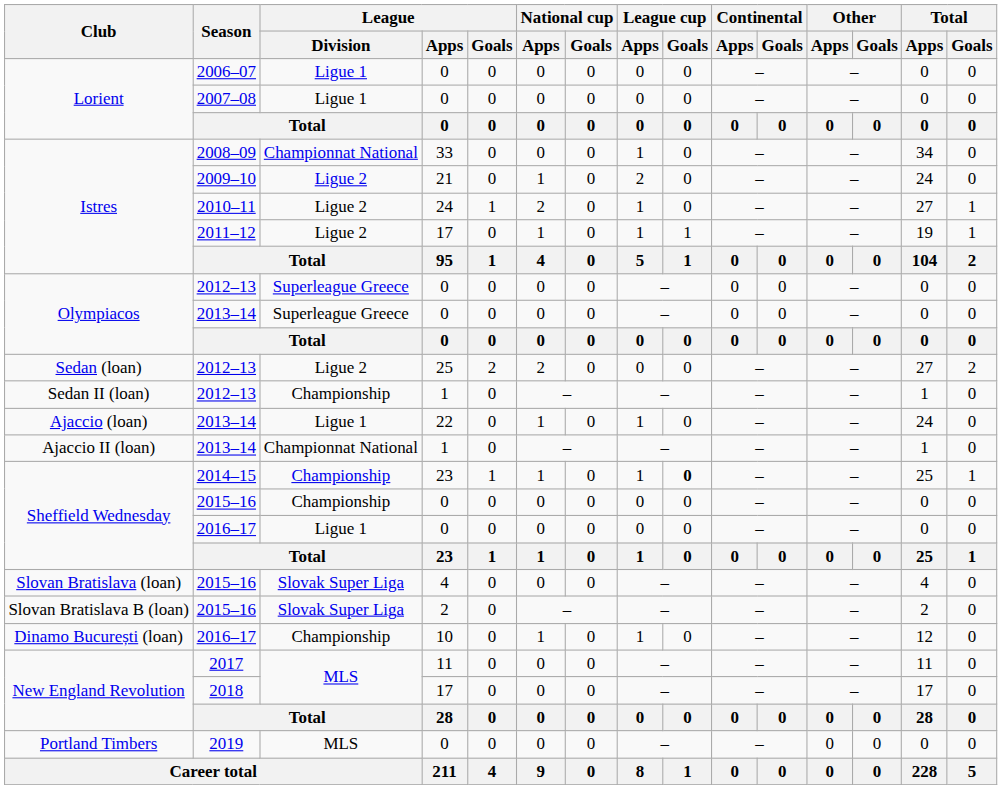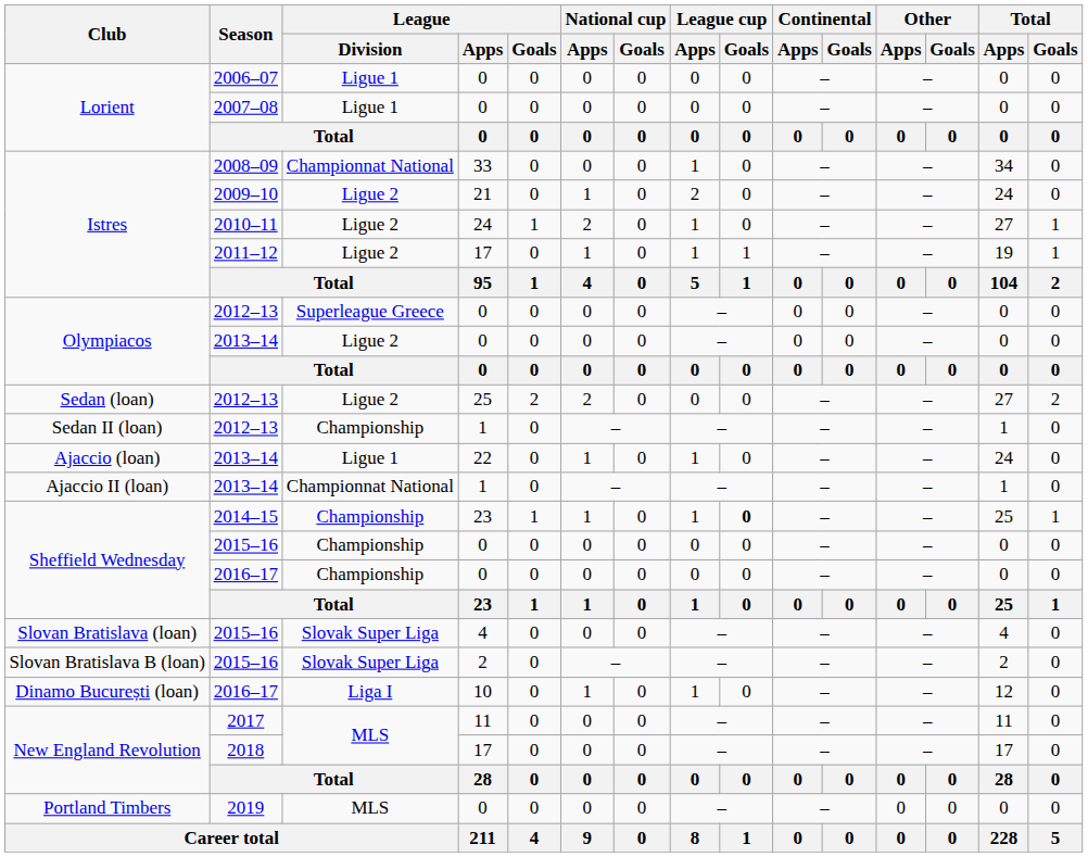 <table class="wikitable" style="text-align:center">
 <tr>
 <th rowspan="2">Club</th>
 <th rowspan="2">Season</th>
 <th colspan="3">League</th>
 <th colspan="2">National cup</th>
 <th colspan="2">League cup</th>
 <th colspan="2">Continental</th>
 <th colspan="2">Other</th>
 <th colspan="2">Total</th>
 </tr>
 <tr>
 <th>Division</th>
 <th>Apps</th>
 <th>Goals</th>
 <th>Apps</th>
 <th>Goals</th>
 <th>Apps</th>
 <th>Goals</th>
 <th>Apps</th>
 <th>Goals</th>
 <th>Apps</th>
 <th>Goals</th>
 <th>Apps</th>
 <th>Goals</th>
 </tr>
 <tr>
 <td rowspan="3"><a href='#'>Lorient</a></td>
 <td><a href='#'>2006–07</a></td>
 <td><a href='#'>Ligue 1</a></td>
 <td>0</td>
 <td>0</td>
 <td>0</td>
 <td>0</td>
 <td>0</td>
 <td>0</td>
 <td colspan="2">–</td>
 <td colspan="2">–</td>
 <td>0</td>
 <td>0</td>
 </tr>
 <tr>
 <td><a href='#'>2007–08</a></td>
 <td>Ligue 1</td>
 <td>0</td>
 <td>0</td>
 <td>0</td>
 <td>0</td>
 <td>0</td>
 <td>0</td>
 <td colspan="2">–</td>
 <td colspan="2">–</td>
 <td>0</td>
 <td>0</td>
 </tr>
 <tr>
 <th colspan="2">Total</th>
 <th>0</th>
 <th>0</th>
 <th>0</th>
 <th>0</th>
 <th>0</th>
 <th>0</th>
 <th>0</th>
 <th>0</th>
 <th>0</th>
 <th>0</th>
 <th>0</th>
 <th>0</th>
 </tr>
 <tr>
 <td rowspan="5"><a href='#'>Istres</a></td>
 <td><a href='#'>2008–09</a></td>
 <td><a href='#'>Championnat National</a></td>
 <td>33</td>
 <td>0</td>
 <td>0</td>
 <td>0</td>
 <td>1</td>
 <td>0</td>
 <td colspan="2">–</td>
 <td colspan="2">–</td>
 <td>34</td>
 <td>0</td>
 </tr>
 <tr>
 <td><a href='#'>2009–10</a></td>
 <td><a href='#'>Ligue 2</a></td>
 <td>21</td>
 <td>0</td>
 <td>1</td>
 <td>0</td>
 <td>2</td>
 <td>0</td>
 <td colspan="2">–</td>
 <td colspan="2">–</td>
 <td>24</td>
 <td>0</td>
 </tr>
 <tr>
 <td><a href='#'>2010–11</a></td>
 <td>Ligue 2</td>
 <td>24</td>
 <td>1</td>
 <td>2</td>
 <td>0</td>
 <td>1</td>
 <td>0</td>
 <td colspan="2">–</td>
 <td colspan="2">–</td>
 <td>27</td>
 <td>1</td>
 </tr>
 <tr>
 <td><a href='#'>2011–12</a></td>
 <td>Ligue 2</td>
 <td>17</td>
 <td>0</td>
 <td>1</td>
 <td>0</td>
 <td>1</td>
 <td>1</td>
 <td colspan="2">–</td>
 <td colspan="2">–</td>
 <td>19</td>
 <td>1</td>
 </tr>
 <tr>
 <th colspan="2">Total</th>
 <th>95</th>
 <th>1</th>
 <th>4</th>
 <th>0</th>
 <th>5</th>
 <th>1</th>
 <th>0</th>
 <th>0</th>
 <th>0</th>
 <th>0</th>
 <th>104</th>
 <th>2</th>
 </tr>
 <tr>
 <td rowspan="3"><a href='#'>Olympiacos</a></td>
 <td><a href='#'>2012–13</a></td>
 <td><a href='#'>Superleague Greece</a></td>
 <td>0</td>
 <td>0</td>
 <td>0</td>
 <td>0</td>
 <td colspan="2">–</td>
 <td>0</td>
 <td>0</td>
 <td colspan="2">–</td>
 <td>0</td>
 <td>0</td>
 </tr>
 <tr>
 <td><a href='#'>2013–14</a></td>
-<td>Superleague Greece</td>
+<td>Ligue 2</td>
 <td>0</td>
 <td>0</td>
 <td>0</td>
 <td>0</td>
 <td colspan="2">–</td>
 <td>0</td>
 <td>0</td>
 <td colspan="2">–</td>
 <td>0</td>
 <td>0</td>
 </tr>
 <tr>
 <th colspan="2">Total</th>
 <th>0</th>
 <th>0</th>
 <th>0</th>
 <th>0</th>
 <th>0</th>
 <th>0</th>
 <th>0</th>
 <th>0</th>
 <th>0</th>
 <th>0</th>
 <th>0</th>
 <th>0</th>
 </tr>
 <tr>
 <td><a href='#'>Sedan</a> (loan)</td>
 <td><a href='#'>2012–13</a></td>
 <td>Ligue 2</td>
 <td>25</td>
 <td>2</td>
 <td>2</td>
 <td>0</td>
 <td>0</td>
 <td>0</td>
 <td colspan="2">–</td>
 <td colspan="2">–</td>
 <td>27</td>
 <td>2</td>
 </tr>
 <tr>
 <td>Sedan II (loan)</td>
 <td><a href='#'>2012–13</a></td>
 <td>Championship</td>
 <td>1</td>
 <td>0</td>
 <td colspan="2">–</td>
 <td colspan="2">–</td>
 <td colspan="2">–</td>
 <td colspan="2">–</td>
 <td>1</td>
 <td>0</td>
 </tr>
 <tr>
 <td><a href='#'>Ajaccio</a> (loan)</td>
 <td><a href='#'>2013–14</a></td>
 <td>Ligue 1</td>
 <td>22</td>
 <td>0</td>
 <td>1</td>
 <td>0</td>
 <td>1</td>
 <td>0</td>
 <td colspan="2">–</td>
 <td colspan="2">–</td>
 <td>24</td>
 <td>0</td>
 </tr>
 <tr>
 <td>Ajaccio II (loan)</td>
 <td><a href='#'>2013–14</a></td>
 <td>Championnat National</td>
 <td>1</td>
 <td>0</td>
 <td colspan="2">–</td>
 <td colspan="2">–</td>
 <td colspan="2">–</td>
 <td colspan="2">–</td>
 <td>1</td>
 <td>0</td>
 </tr>
 <tr>
 <td rowspan="4"><a href='#'>Sheffield Wednesday</a></td>
 <td><a href='#'>2014–15</a></td>
 <td><a href='#'>Championship</a></td>
 <td>23</td>
 <td>1</td>
 <td>1</td>
 <td>0</td>
 <td>1</td>
 <td><strong>0</strong></td>
 <td colspan="2">–</td>
 <td colspan="2">–</td>
 <td>25</td>
 <td>1</td>
 </tr>
 <tr>
 <td><a href='#'>2015–16</a></td>
 <td>Championship</td>
 <td>0</td>
 <td>0</td>
 <td>0</td>
 <td>0</td>
 <td>0</td>
 <td>0</td>
 <td colspan="2">–</td>
 <td colspan="2">–</td>
 <td>0</td>
 <td>0</td>
 </tr>
 <tr>
 <td><a href='#'>2016–17</a></td>
-<td>Ligue 1</td>
+<td>Championship</td>
 <td>0</td>
 <td>0</td>
 <td>0</td>
 <td>0</td>
 <td>0</td>
 <td>0</td>
 <td colspan="2">–</td>
 <td colspan="2">–</td>
 <td>0</td>
 <td>0</td>
 </tr>
 <tr>
 <th colspan="2">Total</th>
 <th>23</th>
 <th>1</th>
 <th>1</th>
 <th>0</th>
 <th>1</th>
 <th>0</th>
 <th>0</th>
 <th>0</th>
 <th>0</th>
 <th>0</th>
 <th>25</th>
 <th>1</th>
 </tr>
 <tr>
 <td><a href='#'>Slovan Bratislava</a> (loan)</td>
 <td><a href='#'>2015–16</a></td>
 <td><a href='#'>Slovak Super Liga</a></td>
 <td>4</td>
 <td>0</td>
 <td>0</td>
 <td>0</td>
 <td colspan="2">–</td>
 <td colspan="2">–</td>
 <td colspan="2">–</td>
 <td>4</td>
 <td>0</td>
 </tr>
 <tr>
 <td>Slovan Bratislava B (loan)</td>
 <td><a href='#'>2015–16</a></td>
 <td><a href='#'>Slovak Super Liga</a></td>
 <td>2</td>
 <td>0</td>
 <td colspan="2">–</td>
 <td colspan="2">–</td>
 <td colspan="2">–</td>
 <td colspan="2">–</td>
 <td>2</td>
 <td>0</td>
 </tr>
 <tr>
 <td><a href='#'>Dinamo București</a> (loan)</td>
 <td><a href='#'>2016–17</a></td>
-<td>Championship</td>
+<td><a href='#'>Liga I</a></td>
 <td>10</td>
 <td>0</td>
 <td>1</td>
 <td>0</td>
 <td>1</td>
 <td>0</td>
 <td colspan="2">–</td>
 <td colspan="2">–</td>
 <td>12</td>
 <td>0</td>
 </tr>
 <tr>
 <td rowspan="3"><a href='#'>New England Revolution</a></td>
 <td><a href='#'>2017</a></td>
 <td rowspan="2"><a href='#'>MLS</a></td>
 <td>11</td>
 <td>0</td>
 <td>0</td>
 <td>0</td>
 <td colspan="2">–</td>
 <td colspan="2">–</td>
 <td colspan="2">–</td>
 <td>11</td>
 <td>0</td>
 </tr>
 <tr>
 <td><a href='#'>2018</a></td>
 <td>17</td>
 <td>0</td>
 <td>0</td>
 <td>0</td>
 <td colspan="2">–</td>
 <td colspan="2">–</td>
 <td colspan="2">–</td>
 <td>17</td>
 <td>0</td>
 </tr>
 <tr>
 <th colspan="2">Total</th>
 <th>28</th>
 <th>0</th>
 <th>0</th>
 <th>0</th>
 <th>0</th>
 <th>0</th>
 <th>0</th>
 <th>0</th>
 <th>0</th>
 <th>0</th>
 <th>28</th>
 <th>0</th>
 </tr>
 <tr>
 <td><a href='#'>Portland Timbers</a></td>
 <td><a href='#'>2019</a></td>
 <td>MLS</td>
 <td>0</td>
 <td>0</td>
 <td>0</td>
 <td>0</td>
 <td colspan="2">–</td>
 <td colspan="2">–</td>
 <td>0</td>
 <td>0</td>
 <td>0</td>
 <td>0</td>
 </tr>
 <tr>
 <th colspan="3">Career total</th>
 <th>211</th>
 <th>4</th>
 <th>9</th>
 <th>0</th>
 <th>8</th>
 <th>1</th>
 <th>0</th>
 <th>0</th>
 <th>0</th>
 <th>0</th>
 <th>228</th>
 <th>5</th>
 </tr>
 </table>
